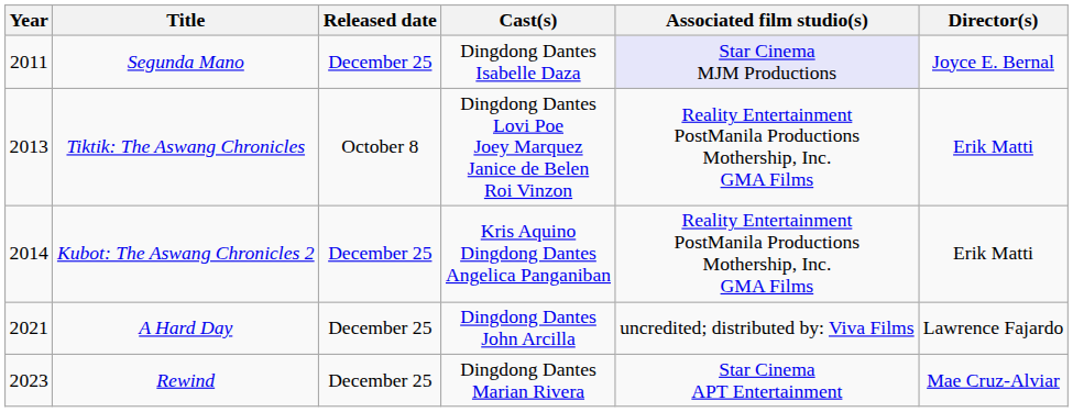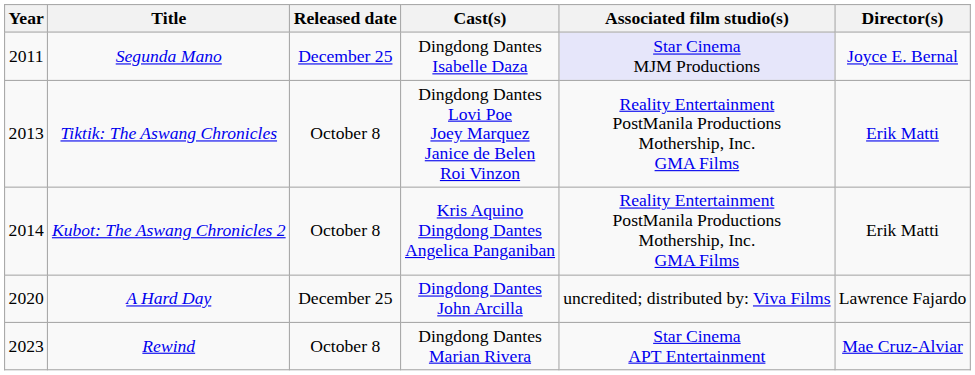 <table class="wikitable"  style="text-align:center">
 <tr>
 <th>Year</th>
 <th>Title</th>
 <th>Released date</th>
 <th>Cast(s)</th>
 <th>Associated film studio(s)</th>
 <th>Director(s)</th>
 </tr>
 <tr>
 <td>2011</td>
 <td><em><a href='#'>Segunda Mano</a></em></td>
 <td><a href='#'>December 25</a></td>
 <td>Dingdong Dantes <br> <a href='#'>Isabelle Daza</a></td>
 <td style="background: lavender;"><a href='#'>Star Cinema</a> <br> MJM Productions</td>
 <td><a href='#'>Joyce E. Bernal</a></td>
 </tr>
 <tr>
 <td>2013</td>
 <td><em><a href='#'>Tiktik: The Aswang Chronicles</a></em></td>
 <td>October 8</td>
 <td>Dingdong Dantes <br> <a href='#'>Lovi Poe</a> <br> <a href='#'>Joey Marquez</a> <br> <a href='#'>Janice de Belen</a> <br> <a href='#'>Roi Vinzon</a></td>
 <td><a href='#'>Reality Entertainment</a> <br> PostManila Productions <br> Mothership, Inc. <br> <a href='#'>GMA Films</a></td>
 <td><a href='#'>Erik Matti</a></td>
 </tr>
 <tr>
 <td>2014</td>
 <td><em><a href='#'>Kubot: The Aswang Chronicles 2</a></em></td>
-<td><a href='#'>December 25</a></td>
+<td>October 8</td>
 <td><a href='#'>Kris Aquino</a> <br> <a href='#'>Dingdong Dantes</a> <br> <a href='#'>Angelica Panganiban</a></td>
 <td><a href='#'>Reality Entertainment</a> <br> PostManila Productions <br> Mothership, Inc. <br> <a href='#'>GMA Films</a></td>
 <td>Erik Matti</td>
 </tr>
 <tr>
-<td>2021</td>
+<td>2020</td>
 <td><em><a href='#'>A Hard Day</a></em></td>
 <td>December 25</td>
 <td><a href='#'>Dingdong Dantes</a> <br> <a href='#'>John Arcilla</a></td>
 <td>uncredited; distributed by: <a href='#'>Viva Films</a></td>
 <td>Lawrence Fajardo</td>
 </tr>
 <tr>
 <td>2023</td>
 <td><em><a href='#'>Rewind</a></em></td>
-<td>December 25</td>
+<td>October 8</td>
 <td>Dingdong Dantes <br><a href='#'>Marian Rivera</a></td>
 <td><a href='#'>Star Cinema</a> <br><a href='#'>APT Entertainment</a></td>
 <td><a href='#'>Mae Cruz-Alviar</a></td>
 </tr>
 </table>
